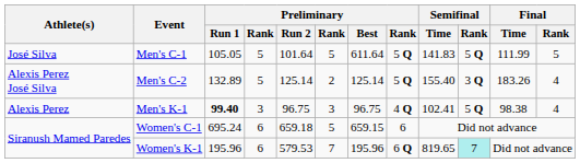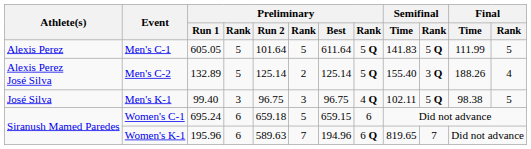 <table class="wikitable" style="font-size:90%">
 <tr>
 <th rowspan=2>Athlete(s)</th>
 <th rowspan=2>Event</th>
 <th colspan="6">Preliminary</th>
 <th colspan="2">Semifinal</th>
 <th colspan="2">Final</th>
 </tr>
 <tr style="font-size:95%">
 <th>Run 1</th>
 <th>Rank</th>
 <th>Run 2</th>
 <th>Rank</th>
 <th>Best</th>
 <th>Rank</th>
 <th>Time</th>
 <th>Rank</th>
 <th>Time</th>
 <th>Rank</th>
 </tr>
 <tr align=center>
-<td align=left><a href='#'>José Silva</a></td>
+<td align=left><a href='#'>Alexis Perez</a></td>
 <td align=left><a href='#'>Men's C-1</a></td>
-<td>105.05</td>
+<td>605.05</td>
 <td>5</td>
 <td>101.64</td>
 <td>5</td>
 <td>611.64</td>
 <td>5 <strong>Q</strong></td>
 <td>141.83</td>
 <td>5 <strong>Q</strong></td>
 <td>111.99</td>
 <td>5</td>
 </tr>
 <tr align=center>
 <td align=left><a href='#'>Alexis Perez</a><br><a href='#'>José Silva</a></td>
 <td align=left><a href='#'>Men's C-2</a></td>
 <td>132.89</td>
 <td>5</td>
 <td>125.14</td>
 <td>2</td>
 <td>125.14</td>
 <td>5 <strong>Q</strong></td>
 <td>155.40</td>
 <td>3 <strong>Q</strong></td>
-<td>183.26</td>
+<td>188.26</td>
 <td>4</td>
 </tr>
 <tr align=center>
-<td align=left><a href='#'>Alexis Perez</a></td>
+<td align=left><a href='#'>José Silva</a></td>
 <td align=left><a href='#'>Men's K-1</a></td>
-<td><strong>99.40</strong></td>
+<td>99.40</td>
 <td>3</td>
 <td>96.75</td>
 <td>3</td>
 <td>96.75</td>
 <td>4 <strong>Q</strong></td>
-<td>102.41</td>
+<td>102.11</td>
 <td>5 <strong>Q</strong></td>
 <td>98.38</td>
-<td>4</td>
+<td>5</td>
 </tr>
 <tr align=center>
 <td align=left rowspan=2><a href='#'>Siranush Mamed Paredes</a></td>
 <td align=left><a href='#'>Women's C-1</a></td>
 <td>695.24</td>
 <td>6</td>
 <td>659.18</td>
 <td>5</td>
 <td>659.15</td>
 <td>6</td>
 <td colspan=4>Did not advance</td>
 </tr>
 <tr align=center>
 <td align=left><a href='#'>Women's K-1</a></td>
 <td>195.96</td>
 <td>6</td>
-<td>579.53</td>
+<td>589.63</td>
 <td>7</td>
-<td>195.96</td>
+<td>194.96</td>
 <td>6 <strong>Q</strong></td>
 <td>819.65</td>
-<td style="background: paleturquoise;">7</td>
+<td>7</td>
 <td colspan=2>Did not advance</td>
 </tr>
 </table>
